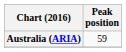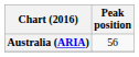 <table class="wikitable plainrowheaders" style="text-align:center">
 <tr>
 <th>Chart (2016)</th>
 <th>Peak<br> position</th>
 </tr>
 <tr>
 <th scope="row">Australia (<a href='#'>ARIA</a>)</th>
-<td>59</td>
+<td>56</td>
 </tr>
 <tr>
 </tr>
 </table>
